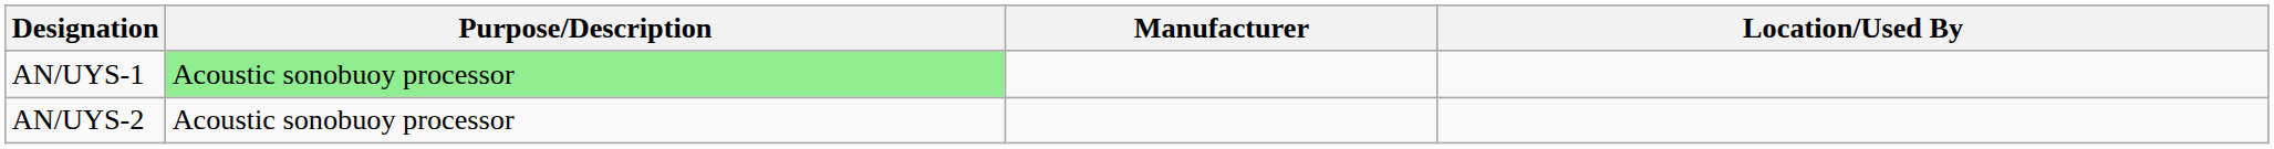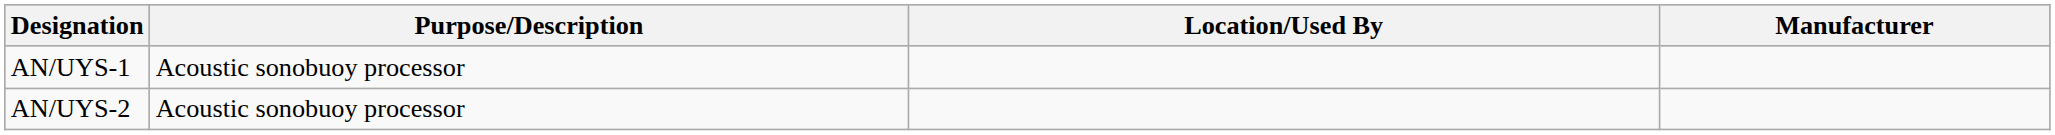 <table class="wikitable sortable">
 <tr>
 <th scope="col">Designation</th>
 <th scope="col" style="width: 500px;">Purpose/Description</th>
+<th scope="col" style="width: 500px;">Location/Used By</th>
 <th scope="col" style="width: 250px;">Manufacturer</th>
-<th scope="col" style="width: 500px;">Location/Used By</th>
 </tr>
 <tr>
 <td>AN/UYS-1</td>
-<td style="background: lightgreen;">Acoustic sonobuoy processor</td>
+<td>Acoustic sonobuoy processor</td>
 <td></td>
 <td></td>
 </tr>
 <tr>
 <td>AN/UYS-2</td>
 <td>Acoustic sonobuoy processor</td>
 <td></td>
 <td></td>
 </tr>
 </table>
